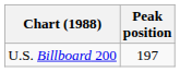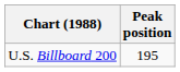 <table class="wikitable">
 <tr>
 <th>Chart (1988)</th>
 <th>Peak<br>position</th>
 </tr>
 <tr>
 <td>U.S. <a href='#'><em>Billboard</em> 200</a></td>
-<td style="text-align:center;">197</td>
+<td style="text-align:center;">195</td>
 </tr>
 </table>
